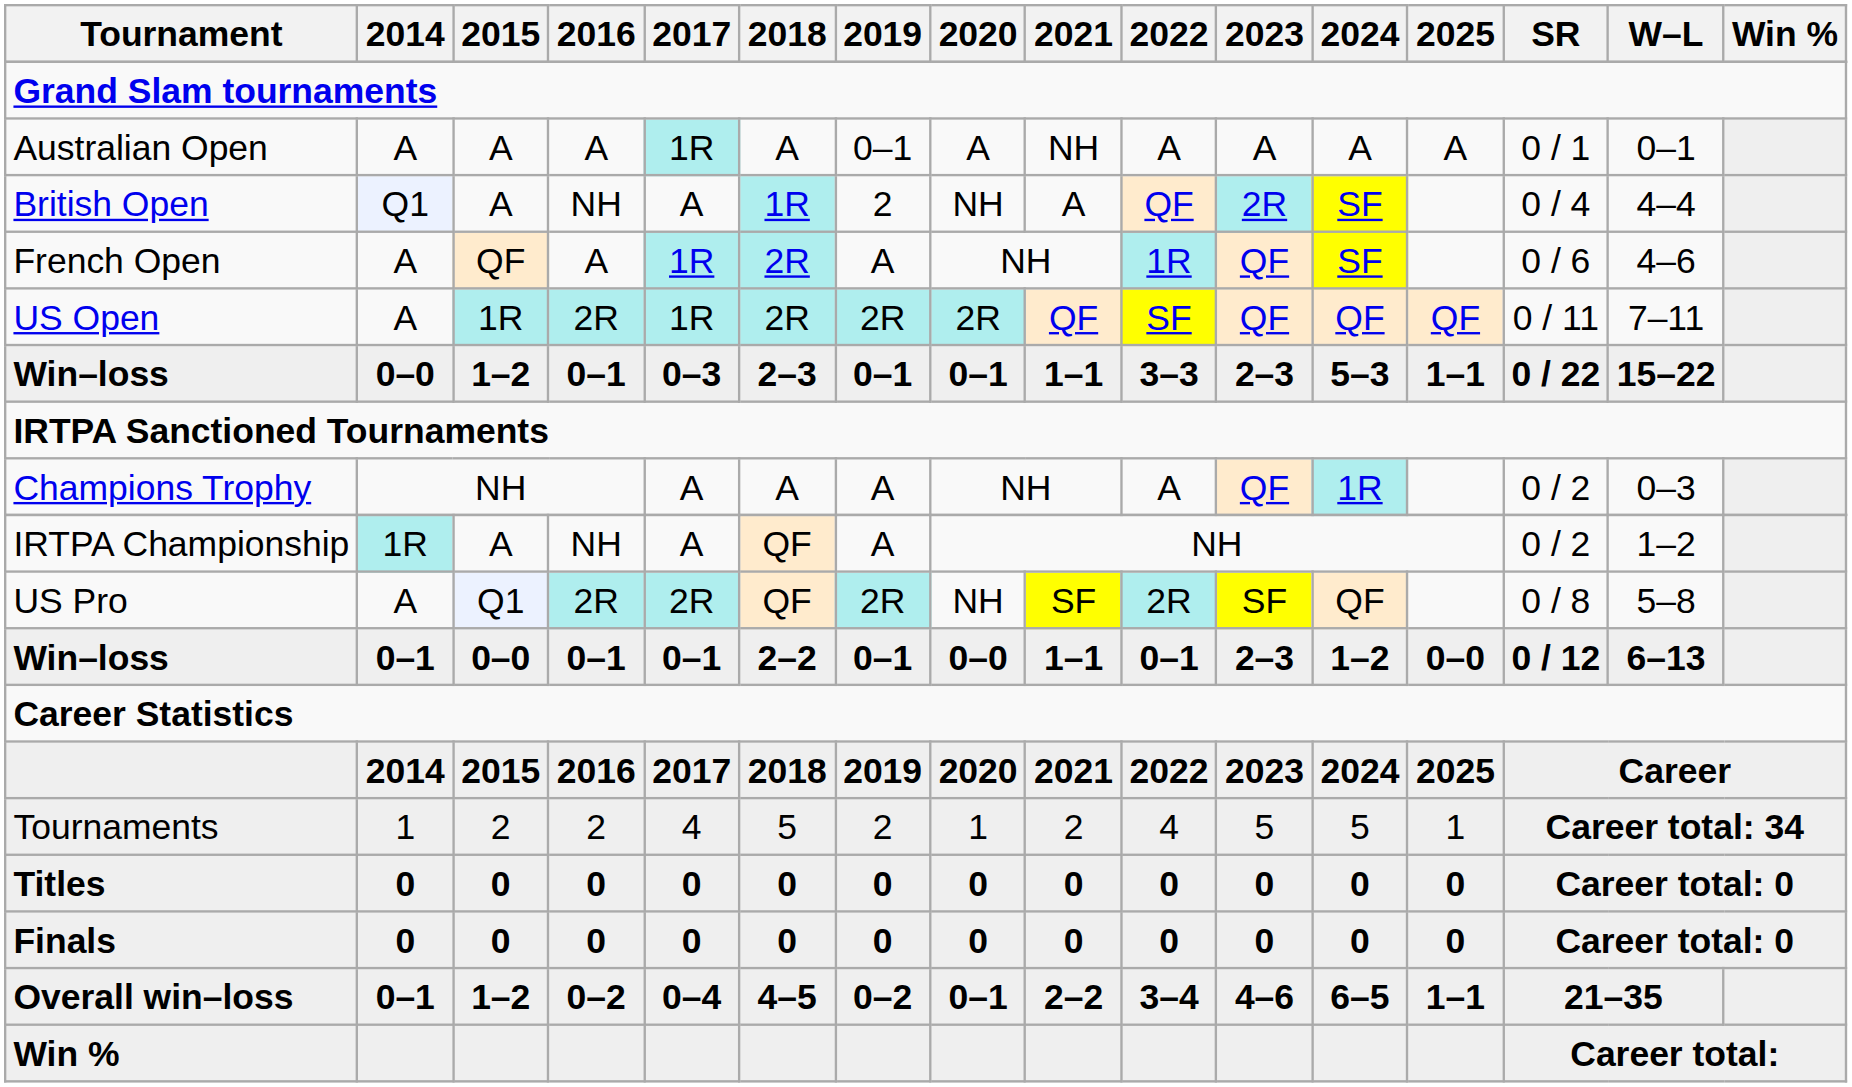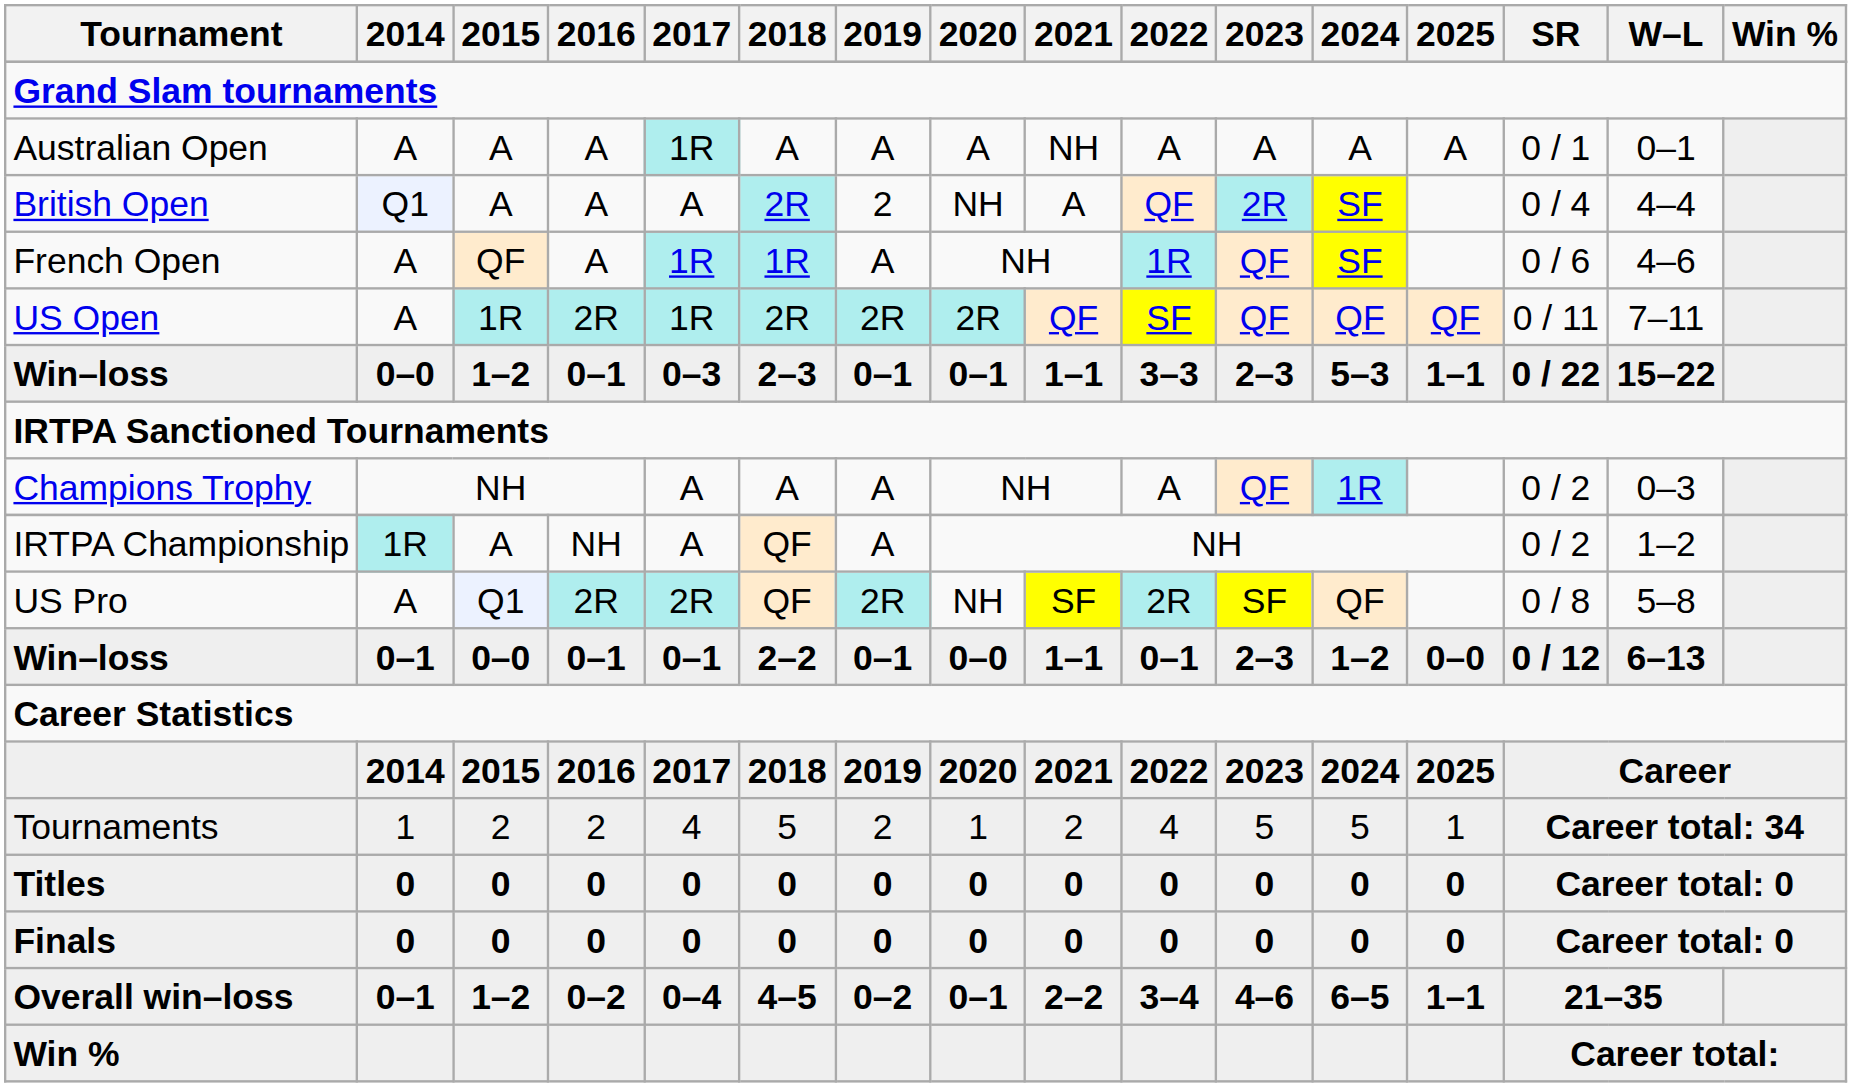 <table class="wikitable nowrap" style=text-align:center;font-size:94%>
 <tr>
 <th>Tournament</th>
 <th>2014</th>
 <th>2015</th>
 <th>2016</th>
 <th>2017</th>
 <th>2018</th>
 <th>2019</th>
 <th>2020</th>
 <th>2021</th>
 <th>2022</th>
 <th>2023</th>
 <th>2024</th>
 <th>2025</th>
 <th>SR</th>
 <th>W–L</th>
 <th>Win %</th>
 </tr>
 <tr style=font-weight:bold;background:#efefef>
 </tr>
 <tr>
 <td colspan="16" style="text-align:left"><strong><a href='#'>Grand Slam tournaments</a></strong></td>
 </tr>
 <tr>
 <td align=left>Australian Open</td>
 <td>A</td>
 <td>A</td>
 <td>A</td>
 <td bgcolor=afeeee>1R</td>
 <td>A</td>
-<td>0–1</td>
+<td>A</td>
 <td>A</td>
 <td>NH</td>
 <td>A</td>
 <td>A</td>
 <td>A</td>
 <td>A</td>
 <td>0 / 1</td>
 <td>0–1</td>
 <td bgcolor=efefef></td>
 </tr>
 <tr>
 <td align=left><a href='#'>British Open</a></td>
 <td bgcolor=ecf2ff>Q1</td>
 <td>A</td>
-<td>NH</td>
 <td>A</td>
-<td bgcolor=afeeee><a href='#'>1R</a></td>
+<td>A</td>
+<td bgcolor=afeeee><a href='#'>2R</a></td>
 <td>2</td>
 <td>NH</td>
 <td>A</td>
 <td bgcolor=ffebcd><a href='#'>QF</a></td>
 <td bgcolor=afeeee><a href='#'>2R</a></td>
 <td style="background:yellow;"><a href='#'>SF</a></td>
 <td></td>
 <td>0 / 4</td>
 <td>4–4</td>
 <td bgcolor=efefef></td>
 </tr>
 <tr>
 <td align=left>French Open</td>
 <td>A</td>
 <td bgcolor=ffebcd>QF</td>
 <td>A</td>
 <td bgcolor=afeeee><a href='#'>1R</a></td>
-<td bgcolor=afeeee><a href='#'>2R</a></td>
+<td bgcolor=afeeee><a href='#'>1R</a></td>
 <td>A</td>
 <td colspan=2>NH</td>
 <td bgcolor=afeeee><a href='#'>1R</a></td>
 <td bgcolor=ffebcd><a href='#'>QF</a></td>
 <td style="background:yellow;"><a href='#'>SF</a></td>
 <td></td>
 <td>0 / 6</td>
 <td>4–6</td>
 <td bgcolor=efefef></td>
 </tr>
 <tr>
 <td align=left><a href='#'>US Open</a></td>
 <td>A</td>
 <td bgcolor=afeeee>1R</td>
 <td bgcolor=afeeee>2R</td>
 <td bgcolor=afeeee>1R</td>
 <td bgcolor=afeeee>2R</td>
 <td bgcolor=afeeee>2R</td>
 <td bgcolor=afeeee>2R</td>
 <td bgcolor=ffebcd><a href='#'>QF</a></td>
 <td style="background:yellow;"><a href='#'>SF</a></td>
 <td bgcolor=ffebcd><a href='#'>QF</a></td>
 <td bgcolor=ffebcd><a href='#'>QF</a></td>
 <td bgcolor=ffebcd><a href='#'>QF</a></td>
 <td>0 / 11</td>
 <td>7–11</td>
 <td bgcolor=efefef></td>
 </tr>
 <tr style=font-weight:bold;background:#efefef>
 <td style=text-align:left>Win–loss</td>
 <td>0–0</td>
 <td>1–2</td>
 <td>0–1</td>
 <td>0–3</td>
 <td>2–3</td>
 <td>0–1</td>
 <td>0–1</td>
 <td>1–1</td>
 <td>3–3</td>
 <td>2–3</td>
 <td>5–3</td>
 <td>1–1</td>
 <td>0 / 22</td>
 <td>15–22</td>
 <td bgcolor=efefef></td>
 </tr>
 <tr>
 <td colspan="16" style="text-align:left"><strong>IRTPA Sanctioned Tournaments</strong></td>
 </tr>
 <tr>
 <td align=left><a href='#'>Champions Trophy</a></td>
 <td colspan=3>NH</td>
 <td>A</td>
 <td>A</td>
 <td>A</td>
 <td colspan=2>NH</td>
 <td>A</td>
 <td bgcolor=ffebcd><a href='#'>QF</a></td>
 <td bgcolor=afeeee><a href='#'>1R</a></td>
 <td></td>
 <td>0 / 2</td>
 <td>0–3</td>
 <td bgcolor=efefef></td>
 </tr>
 <tr>
 </tr>
 <tr>
 <td align=left>IRTPA Championship</td>
 <td bgcolor=afeeee>1R</td>
 <td>A</td>
 <td>NH</td>
 <td>A</td>
 <td bgcolor=ffebcd>QF</td>
 <td>A</td>
 <td colspan=6>NH</td>
 <td>0 / 2</td>
 <td>1–2</td>
 <td bgcolor=efefef></td>
 </tr>
 <tr>
 <td align=left>US Pro</td>
 <td>A</td>
 <td bgcolor=ecf2ff>Q1</td>
 <td bgcolor=afeeee>2R</td>
 <td bgcolor=afeeee>2R</td>
 <td bgcolor=ffebcd>QF</td>
 <td bgcolor=afeeee>2R</td>
 <td>NH</td>
 <td style="background:yellow;">SF</td>
 <td bgcolor=afeeee>2R</td>
 <td style="background:yellow;">SF</td>
 <td bgcolor=ffebcd>QF</td>
 <td></td>
 <td>0 / 8</td>
 <td>5–8</td>
 <td bgcolor=efefef></td>
 </tr>
 <tr style=font-weight:bold;background:#efefef>
 <td style=text-align:left>Win–loss</td>
 <td>0–1</td>
 <td>0–0</td>
 <td>0–1</td>
 <td>0–1</td>
 <td>2–2</td>
 <td>0–1</td>
 <td>0–0</td>
 <td>1–1</td>
 <td>0–1</td>
 <td>2–3</td>
 <td>1–2</td>
 <td>0–0</td>
 <td>0 / 12</td>
 <td>6–13</td>
 <td bgcolor=efefef></td>
 </tr>
 <tr>
 <td colspan="16" style="text-align:left"><strong>Career Statistics</strong></td>
 </tr>
 <tr style="font-weight:bold;background:#EFEFEF;">
 <td></td>
 <td>2014</td>
 <td>2015</td>
 <td>2016</td>
 <td>2017</td>
 <td>2018</td>
 <td>2019</td>
 <td>2020</td>
 <td>2021</td>
 <td>2022</td>
 <td>2023</td>
 <td>2024</td>
 <td>2025</td>
 <td colspan=3>Career</td>
 </tr>
 <tr style="background:#EFEFEF">
 <td align=left>Tournaments</td>
 <td>1</td>
 <td>2</td>
 <td>2</td>
 <td>4</td>
 <td>5</td>
 <td>2</td>
 <td>1</td>
 <td>2</td>
 <td>4</td>
 <td>5</td>
 <td>5</td>
 <td>1</td>
 <td colspan="3"><strong>Career total: 34</strong></td>
 </tr>
 <tr style=font-weight:bold;background:#efefef>
 <td style=text-align:left>Titles</td>
 <td>0</td>
 <td>0</td>
 <td>0</td>
 <td>0</td>
 <td>0</td>
 <td>0</td>
 <td>0</td>
 <td>0</td>
 <td>0</td>
 <td>0</td>
 <td>0</td>
 <td>0</td>
 <td colspan="3"><strong>Career total: 0</strong></td>
 </tr>
 <tr style=font-weight:bold;background:#efefef>
 <td style=text-align:left>Finals</td>
 <td>0</td>
 <td>0</td>
 <td>0</td>
 <td>0</td>
 <td>0</td>
 <td>0</td>
 <td>0</td>
 <td>0</td>
 <td>0</td>
 <td>0</td>
 <td>0</td>
 <td>0</td>
 <td colspan="3"><strong>Career total: 0</strong></td>
 </tr>
 <tr style=font-weight:bold;background:#efefef>
 <td style=text-align:left>Overall win–loss</td>
 <td>0–1</td>
 <td>1–2</td>
 <td>0–2</td>
 <td>0–4</td>
 <td>4–5</td>
 <td>0–2</td>
 <td>0–1</td>
 <td>2–2</td>
 <td>3–4</td>
 <td>4–6</td>
 <td>6–5</td>
 <td>1–1</td>
 <td colspan="2">21–35</td>
 <td></td>
 </tr>
 <tr style=font-weight:bold;background:#efefef>
 <td align=left>Win %</td>
 <td></td>
 <td></td>
 <td></td>
 <td></td>
 <td></td>
 <td></td>
 <td></td>
 <td></td>
 <td></td>
 <td></td>
 <td></td>
 <td></td>
 <td colspan="3"><strong>Career total: </strong></td>
 </tr>
 </table>
